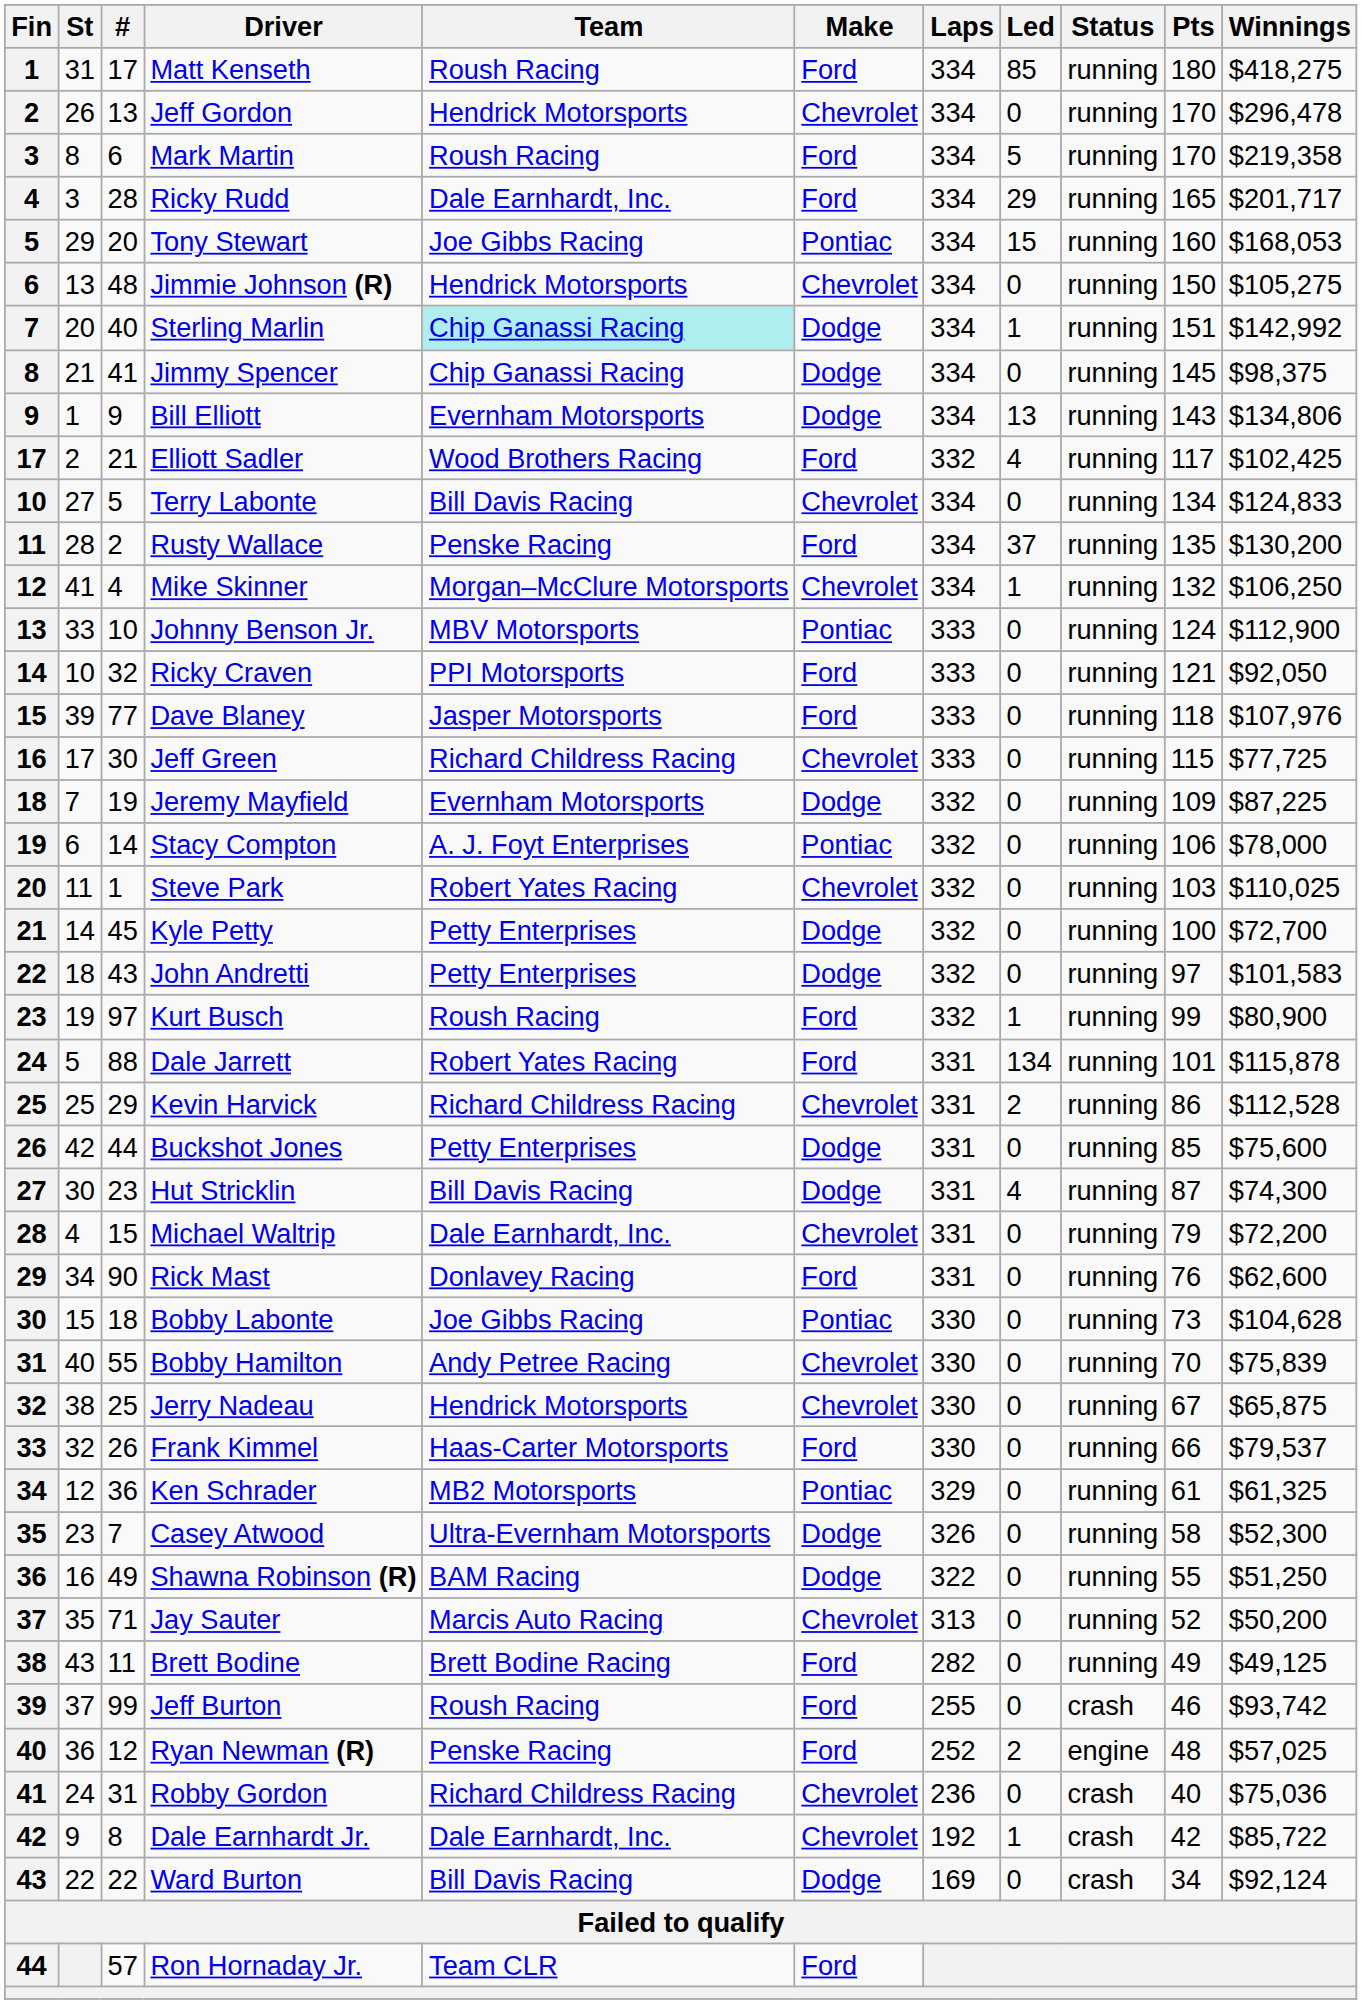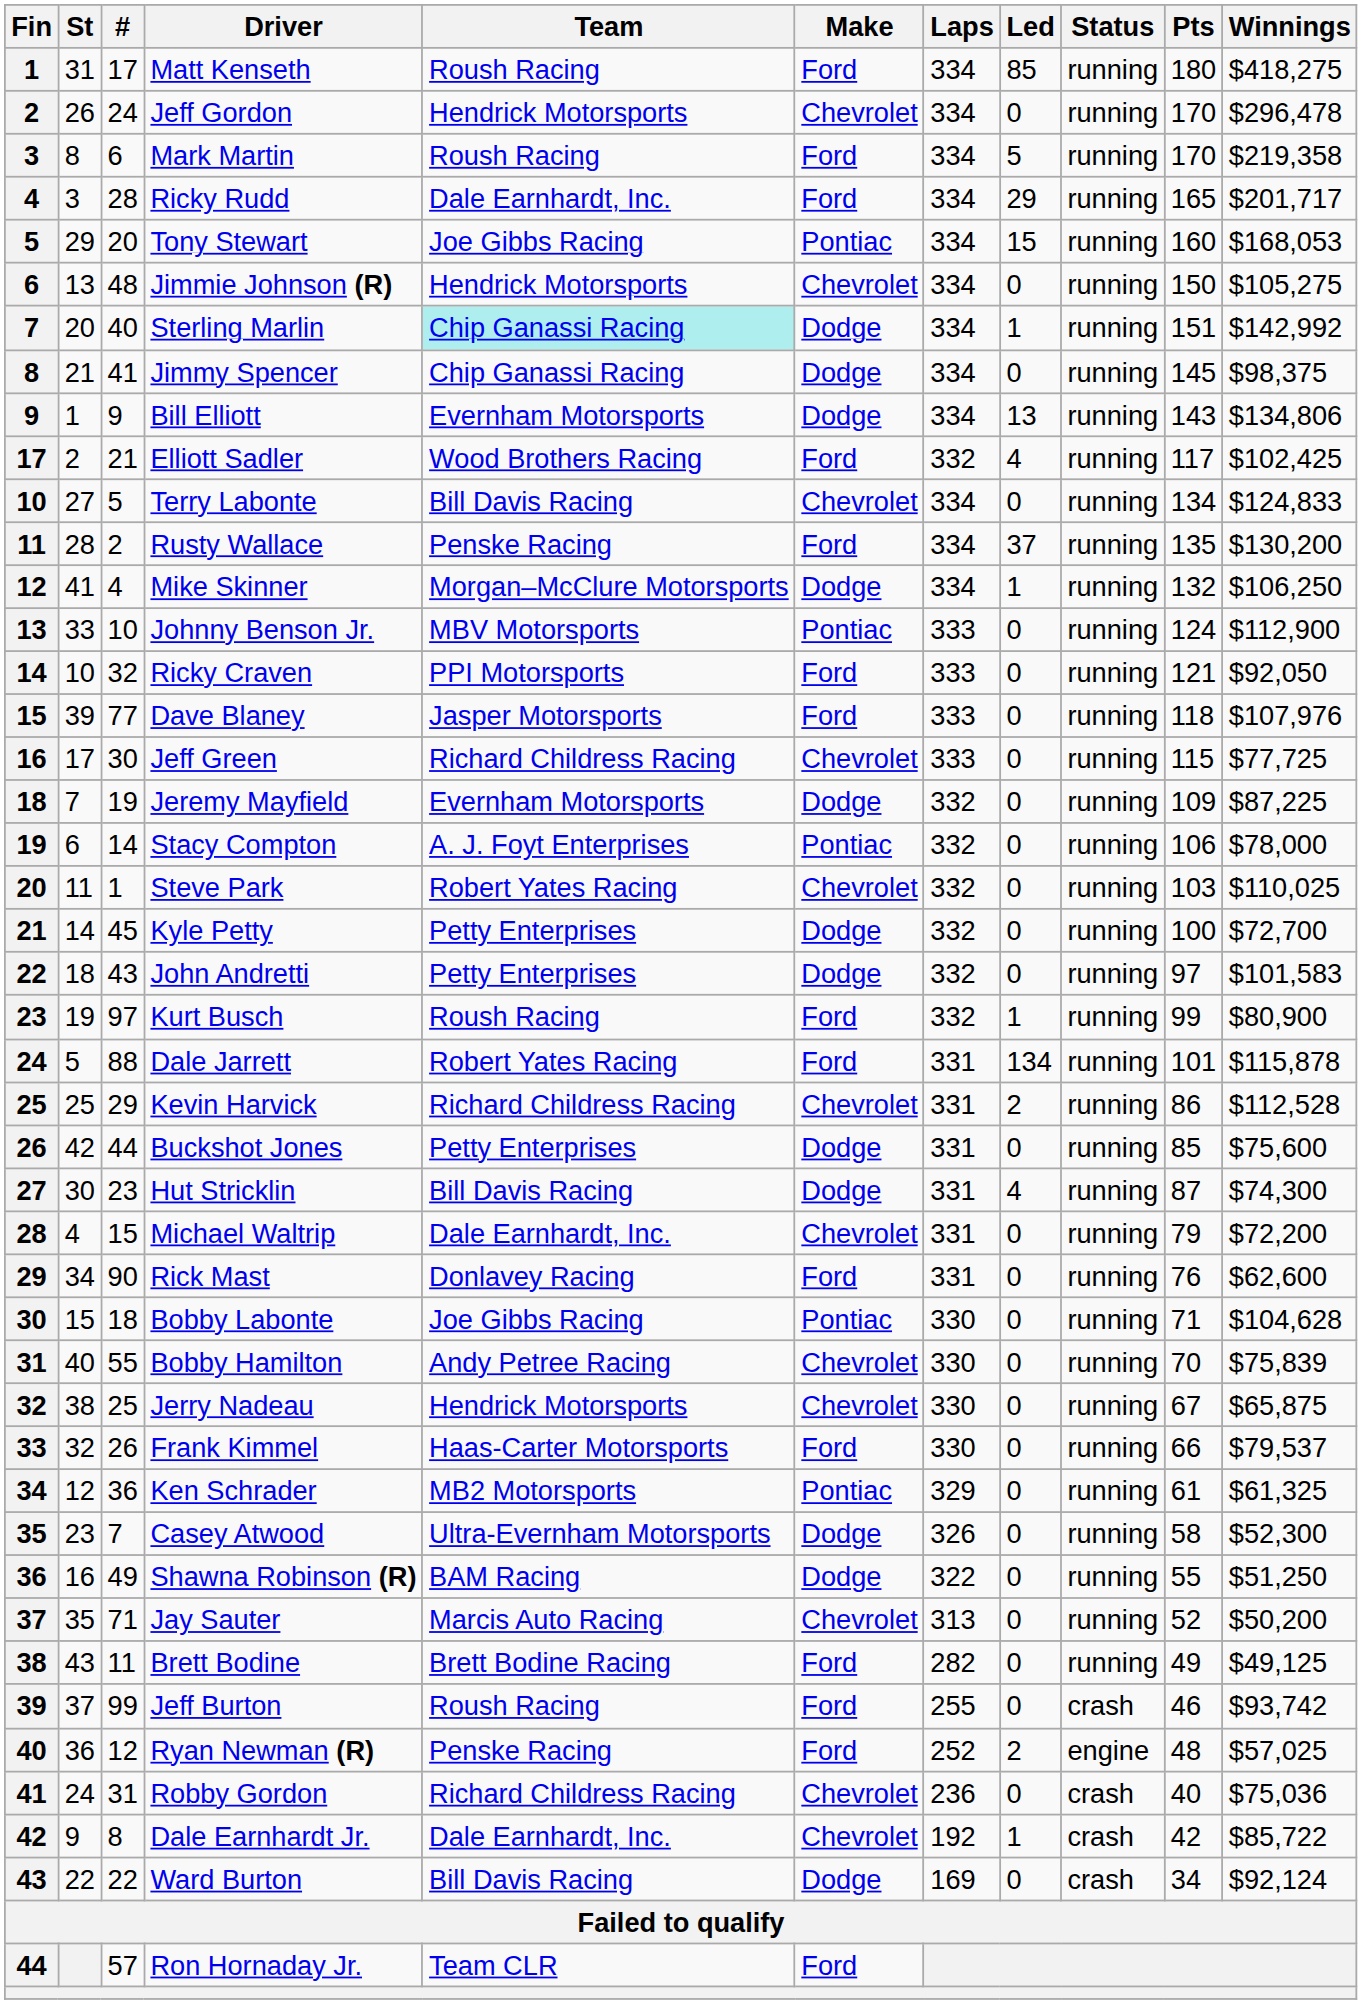 <table class="wikitable" style="font-size:95%">
 <tr>
 <th>Fin</th>
 <th>St</th>
 <th>#</th>
 <th>Driver</th>
 <th>Team</th>
 <th>Make</th>
 <th>Laps</th>
 <th>Led</th>
 <th>Status</th>
 <th>Pts</th>
 <th>Winnings</th>
 </tr>
 <tr>
 <th>1</th>
 <td>31</td>
 <td>17</td>
 <td><a href='#'>Matt Kenseth</a></td>
 <td><a href='#'>Roush Racing</a></td>
 <td><a href='#'>Ford</a></td>
 <td>334</td>
 <td>85</td>
 <td>running</td>
 <td>180</td>
 <td>$418,275</td>
 </tr>
 <tr>
 <th>2</th>
 <td>26</td>
-<td>13</td>
+<td>24</td>
 <td><a href='#'>Jeff Gordon</a></td>
 <td><a href='#'>Hendrick Motorsports</a></td>
 <td><a href='#'>Chevrolet</a></td>
 <td>334</td>
 <td>0</td>
 <td>running</td>
 <td>170</td>
 <td>$296,478</td>
 </tr>
 <tr>
 <th>3</th>
 <td>8</td>
 <td>6</td>
 <td><a href='#'>Mark Martin</a></td>
 <td><a href='#'>Roush Racing</a></td>
 <td><a href='#'>Ford</a></td>
 <td>334</td>
 <td>5</td>
 <td>running</td>
 <td>170</td>
 <td>$219,358</td>
 </tr>
 <tr>
 <th>4</th>
 <td>3</td>
 <td>28</td>
 <td><a href='#'>Ricky Rudd</a></td>
 <td><a href='#'>Dale Earnhardt, Inc.</a></td>
 <td><a href='#'>Ford</a></td>
 <td>334</td>
 <td>29</td>
 <td>running</td>
 <td>165</td>
 <td>$201,717</td>
 </tr>
 <tr>
 <th>5</th>
 <td>29</td>
 <td>20</td>
 <td><a href='#'>Tony Stewart</a></td>
 <td><a href='#'>Joe Gibbs Racing</a></td>
 <td><a href='#'>Pontiac</a></td>
 <td>334</td>
 <td>15</td>
 <td>running</td>
 <td>160</td>
 <td>$168,053</td>
 </tr>
 <tr>
 <th>6</th>
 <td>13</td>
 <td>48</td>
 <td><a href='#'>Jimmie Johnson</a> <strong>(R)</strong></td>
 <td><a href='#'>Hendrick Motorsports</a></td>
 <td><a href='#'>Chevrolet</a></td>
 <td>334</td>
 <td>0</td>
 <td>running</td>
 <td>150</td>
 <td>$105,275</td>
 </tr>
 <tr>
 <th>7</th>
 <td>20</td>
 <td>40</td>
 <td><a href='#'>Sterling Marlin</a></td>
 <td style="background: paleturquoise;"><a href='#'>Chip Ganassi Racing</a></td>
 <td><a href='#'>Dodge</a></td>
 <td>334</td>
 <td>1</td>
 <td>running</td>
 <td>151</td>
 <td>$142,992</td>
 </tr>
 <tr>
 <th>8</th>
 <td>21</td>
 <td>41</td>
 <td><a href='#'>Jimmy Spencer</a></td>
 <td><a href='#'>Chip Ganassi Racing</a></td>
 <td><a href='#'>Dodge</a></td>
 <td>334</td>
 <td>0</td>
 <td>running</td>
 <td>145</td>
 <td>$98,375</td>
 </tr>
 <tr>
 <th>9</th>
 <td>1</td>
 <td>9</td>
 <td><a href='#'>Bill Elliott</a></td>
 <td><a href='#'>Evernham Motorsports</a></td>
 <td><a href='#'>Dodge</a></td>
 <td>334</td>
 <td>13</td>
 <td>running</td>
 <td>143</td>
 <td>$134,806</td>
 </tr>
 <tr>
 <th>17</th>
 <td>2</td>
 <td>21</td>
 <td><a href='#'>Elliott Sadler</a></td>
 <td><a href='#'>Wood Brothers Racing</a></td>
 <td><a href='#'>Ford</a></td>
 <td>332</td>
 <td>4</td>
 <td>running</td>
 <td>117</td>
 <td>$102,425</td>
 </tr>
 <tr>
 <th>10</th>
 <td>27</td>
 <td>5</td>
 <td><a href='#'>Terry Labonte</a></td>
 <td><a href='#'>Bill Davis Racing</a></td>
 <td><a href='#'>Chevrolet</a></td>
 <td>334</td>
 <td>0</td>
 <td>running</td>
 <td>134</td>
 <td>$124,833</td>
 </tr>
 <tr>
 <th>11</th>
 <td>28</td>
 <td>2</td>
 <td><a href='#'>Rusty Wallace</a></td>
 <td><a href='#'>Penske Racing</a></td>
 <td><a href='#'>Ford</a></td>
 <td>334</td>
 <td>37</td>
 <td>running</td>
 <td>135</td>
 <td>$130,200</td>
 </tr>
 <tr>
 <th>12</th>
 <td>41</td>
 <td>4</td>
 <td><a href='#'>Mike Skinner</a></td>
 <td><a href='#'>Morgan–McClure Motorsports</a></td>
-<td><a href='#'>Chevrolet</a></td>
+<td><a href='#'>Dodge</a></td>
 <td>334</td>
 <td>1</td>
 <td>running</td>
 <td>132</td>
 <td>$106,250</td>
 </tr>
 <tr>
 <th>13</th>
 <td>33</td>
 <td>10</td>
 <td><a href='#'>Johnny Benson Jr.</a></td>
 <td><a href='#'>MBV Motorsports</a></td>
 <td><a href='#'>Pontiac</a></td>
 <td>333</td>
 <td>0</td>
 <td>running</td>
 <td>124</td>
 <td>$112,900</td>
 </tr>
 <tr>
 <th>14</th>
 <td>10</td>
 <td>32</td>
 <td><a href='#'>Ricky Craven</a></td>
 <td><a href='#'>PPI Motorsports</a></td>
 <td><a href='#'>Ford</a></td>
 <td>333</td>
 <td>0</td>
 <td>running</td>
 <td>121</td>
 <td>$92,050</td>
 </tr>
 <tr>
 <th>15</th>
 <td>39</td>
 <td>77</td>
 <td><a href='#'>Dave Blaney</a></td>
 <td><a href='#'>Jasper Motorsports</a></td>
 <td><a href='#'>Ford</a></td>
 <td>333</td>
 <td>0</td>
 <td>running</td>
 <td>118</td>
 <td>$107,976</td>
 </tr>
 <tr>
 <th>16</th>
 <td>17</td>
 <td>30</td>
 <td><a href='#'>Jeff Green</a></td>
 <td><a href='#'>Richard Childress Racing</a></td>
 <td><a href='#'>Chevrolet</a></td>
 <td>333</td>
 <td>0</td>
 <td>running</td>
 <td>115</td>
 <td>$77,725</td>
 </tr>
 <tr>
 <th>18</th>
 <td>7</td>
 <td>19</td>
 <td><a href='#'>Jeremy Mayfield</a></td>
 <td><a href='#'>Evernham Motorsports</a></td>
 <td><a href='#'>Dodge</a></td>
 <td>332</td>
 <td>0</td>
 <td>running</td>
 <td>109</td>
 <td>$87,225</td>
 </tr>
 <tr>
 <th>19</th>
 <td>6</td>
 <td>14</td>
 <td><a href='#'>Stacy Compton</a></td>
 <td><a href='#'>A. J. Foyt Enterprises</a></td>
 <td><a href='#'>Pontiac</a></td>
 <td>332</td>
 <td>0</td>
 <td>running</td>
 <td>106</td>
 <td>$78,000</td>
 </tr>
 <tr>
 <th>20</th>
 <td>11</td>
 <td>1</td>
 <td><a href='#'>Steve Park</a></td>
 <td><a href='#'>Robert Yates Racing</a></td>
 <td><a href='#'>Chevrolet</a></td>
 <td>332</td>
 <td>0</td>
 <td>running</td>
 <td>103</td>
 <td>$110,025</td>
 </tr>
 <tr>
 <th>21</th>
 <td>14</td>
 <td>45</td>
 <td><a href='#'>Kyle Petty</a></td>
 <td><a href='#'>Petty Enterprises</a></td>
 <td><a href='#'>Dodge</a></td>
 <td>332</td>
 <td>0</td>
 <td>running</td>
 <td>100</td>
 <td>$72,700</td>
 </tr>
 <tr>
 <th>22</th>
 <td>18</td>
 <td>43</td>
 <td><a href='#'>John Andretti</a></td>
 <td><a href='#'>Petty Enterprises</a></td>
 <td><a href='#'>Dodge</a></td>
 <td>332</td>
 <td>0</td>
 <td>running</td>
 <td>97</td>
 <td>$101,583</td>
 </tr>
 <tr>
 <th>23</th>
 <td>19</td>
 <td>97</td>
 <td><a href='#'>Kurt Busch</a></td>
 <td><a href='#'>Roush Racing</a></td>
 <td><a href='#'>Ford</a></td>
 <td>332</td>
 <td>1</td>
 <td>running</td>
 <td>99</td>
 <td>$80,900</td>
 </tr>
 <tr>
 <th>24</th>
 <td>5</td>
 <td>88</td>
 <td><a href='#'>Dale Jarrett</a></td>
 <td><a href='#'>Robert Yates Racing</a></td>
 <td><a href='#'>Ford</a></td>
 <td>331</td>
 <td>134</td>
 <td>running</td>
 <td>101</td>
 <td>$115,878</td>
 </tr>
 <tr>
 <th>25</th>
 <td>25</td>
 <td>29</td>
 <td><a href='#'>Kevin Harvick</a></td>
 <td><a href='#'>Richard Childress Racing</a></td>
 <td><a href='#'>Chevrolet</a></td>
 <td>331</td>
 <td>2</td>
 <td>running</td>
 <td>86</td>
 <td>$112,528</td>
 </tr>
 <tr>
 <th>26</th>
 <td>42</td>
 <td>44</td>
 <td><a href='#'>Buckshot Jones</a></td>
 <td><a href='#'>Petty Enterprises</a></td>
 <td><a href='#'>Dodge</a></td>
 <td>331</td>
 <td>0</td>
 <td>running</td>
 <td>85</td>
 <td>$75,600</td>
 </tr>
 <tr>
 <th>27</th>
 <td>30</td>
 <td>23</td>
 <td><a href='#'>Hut Stricklin</a></td>
 <td><a href='#'>Bill Davis Racing</a></td>
 <td><a href='#'>Dodge</a></td>
 <td>331</td>
 <td>4</td>
 <td>running</td>
 <td>87</td>
 <td>$74,300</td>
 </tr>
 <tr>
 <th>28</th>
 <td>4</td>
 <td>15</td>
 <td><a href='#'>Michael Waltrip</a></td>
 <td><a href='#'>Dale Earnhardt, Inc.</a></td>
 <td><a href='#'>Chevrolet</a></td>
 <td>331</td>
 <td>0</td>
 <td>running</td>
 <td>79</td>
 <td>$72,200</td>
 </tr>
 <tr>
 <th>29</th>
 <td>34</td>
 <td>90</td>
 <td><a href='#'>Rick Mast</a></td>
 <td><a href='#'>Donlavey Racing</a></td>
 <td><a href='#'>Ford</a></td>
 <td>331</td>
 <td>0</td>
 <td>running</td>
 <td>76</td>
 <td>$62,600</td>
 </tr>
 <tr>
 <th>30</th>
 <td>15</td>
 <td>18</td>
 <td><a href='#'>Bobby Labonte</a></td>
 <td><a href='#'>Joe Gibbs Racing</a></td>
 <td><a href='#'>Pontiac</a></td>
 <td>330</td>
 <td>0</td>
 <td>running</td>
-<td>73</td>
+<td>71</td>
 <td>$104,628</td>
 </tr>
 <tr>
 <th>31</th>
 <td>40</td>
 <td>55</td>
 <td><a href='#'>Bobby Hamilton</a></td>
 <td><a href='#'>Andy Petree Racing</a></td>
 <td><a href='#'>Chevrolet</a></td>
 <td>330</td>
 <td>0</td>
 <td>running</td>
 <td>70</td>
 <td>$75,839</td>
 </tr>
 <tr>
 <th>32</th>
 <td>38</td>
 <td>25</td>
 <td><a href='#'>Jerry Nadeau</a></td>
 <td><a href='#'>Hendrick Motorsports</a></td>
 <td><a href='#'>Chevrolet</a></td>
 <td>330</td>
 <td>0</td>
 <td>running</td>
 <td>67</td>
 <td>$65,875</td>
 </tr>
 <tr>
 <th>33</th>
 <td>32</td>
 <td>26</td>
 <td><a href='#'>Frank Kimmel</a></td>
 <td><a href='#'>Haas-Carter Motorsports</a></td>
 <td><a href='#'>Ford</a></td>
 <td>330</td>
 <td>0</td>
 <td>running</td>
 <td>66</td>
 <td>$79,537</td>
 </tr>
 <tr>
 <th>34</th>
 <td>12</td>
 <td>36</td>
 <td><a href='#'>Ken Schrader</a></td>
 <td><a href='#'>MB2 Motorsports</a></td>
 <td><a href='#'>Pontiac</a></td>
 <td>329</td>
 <td>0</td>
 <td>running</td>
 <td>61</td>
 <td>$61,325</td>
 </tr>
 <tr>
 <th>35</th>
 <td>23</td>
 <td>7</td>
 <td><a href='#'>Casey Atwood</a></td>
 <td><a href='#'>Ultra-Evernham Motorsports</a></td>
 <td><a href='#'>Dodge</a></td>
 <td>326</td>
 <td>0</td>
 <td>running</td>
 <td>58</td>
 <td>$52,300</td>
 </tr>
 <tr>
 <th>36</th>
 <td>16</td>
 <td>49</td>
 <td><a href='#'>Shawna Robinson</a> <strong>(R)</strong></td>
 <td><a href='#'>BAM Racing</a></td>
 <td><a href='#'>Dodge</a></td>
 <td>322</td>
 <td>0</td>
 <td>running</td>
 <td>55</td>
 <td>$51,250</td>
 </tr>
 <tr>
 <th>37</th>
 <td>35</td>
 <td>71</td>
 <td><a href='#'>Jay Sauter</a></td>
 <td><a href='#'>Marcis Auto Racing</a></td>
 <td><a href='#'>Chevrolet</a></td>
 <td>313</td>
 <td>0</td>
 <td>running</td>
 <td>52</td>
 <td>$50,200</td>
 </tr>
 <tr>
 <th>38</th>
 <td>43</td>
 <td>11</td>
 <td><a href='#'>Brett Bodine</a></td>
 <td><a href='#'>Brett Bodine Racing</a></td>
 <td><a href='#'>Ford</a></td>
 <td>282</td>
 <td>0</td>
 <td>running</td>
 <td>49</td>
 <td>$49,125</td>
 </tr>
 <tr>
 <th>39</th>
 <td>37</td>
 <td>99</td>
 <td><a href='#'>Jeff Burton</a></td>
 <td><a href='#'>Roush Racing</a></td>
 <td><a href='#'>Ford</a></td>
 <td>255</td>
 <td>0</td>
 <td>crash</td>
 <td>46</td>
 <td>$93,742</td>
 </tr>
 <tr>
 <th>40</th>
 <td>36</td>
 <td>12</td>
 <td><a href='#'>Ryan Newman</a> <strong>(R)</strong></td>
 <td><a href='#'>Penske Racing</a></td>
 <td><a href='#'>Ford</a></td>
 <td>252</td>
 <td>2</td>
 <td>engine</td>
 <td>48</td>
 <td>$57,025</td>
 </tr>
 <tr>
 <th>41</th>
 <td>24</td>
 <td>31</td>
 <td><a href='#'>Robby Gordon</a></td>
 <td><a href='#'>Richard Childress Racing</a></td>
 <td><a href='#'>Chevrolet</a></td>
 <td>236</td>
 <td>0</td>
 <td>crash</td>
 <td>40</td>
 <td>$75,036</td>
 </tr>
 <tr>
 <th>42</th>
 <td>9</td>
 <td>8</td>
 <td><a href='#'>Dale Earnhardt Jr.</a></td>
 <td><a href='#'>Dale Earnhardt, Inc.</a></td>
 <td><a href='#'>Chevrolet</a></td>
 <td>192</td>
 <td>1</td>
 <td>crash</td>
 <td>42</td>
 <td>$85,722</td>
 </tr>
 <tr>
 <th>43</th>
 <td>22</td>
 <td>22</td>
 <td><a href='#'>Ward Burton</a></td>
 <td><a href='#'>Bill Davis Racing</a></td>
 <td><a href='#'>Dodge</a></td>
 <td>169</td>
 <td>0</td>
 <td>crash</td>
 <td>34</td>
 <td>$92,124</td>
 </tr>
 <tr>
 <th colspan="11">Failed to qualify</th>
 </tr>
 <tr>
 <th>44</th>
 <th></th>
 <td>57</td>
 <td><a href='#'>Ron Hornaday Jr.</a></td>
 <td><a href='#'>Team CLR</a></td>
 <td><a href='#'>Ford</a></td>
 <th colspan="5"></th>
 </tr>
 <tr>
 <th colspan="11"></th>
 </tr>
 </table>
